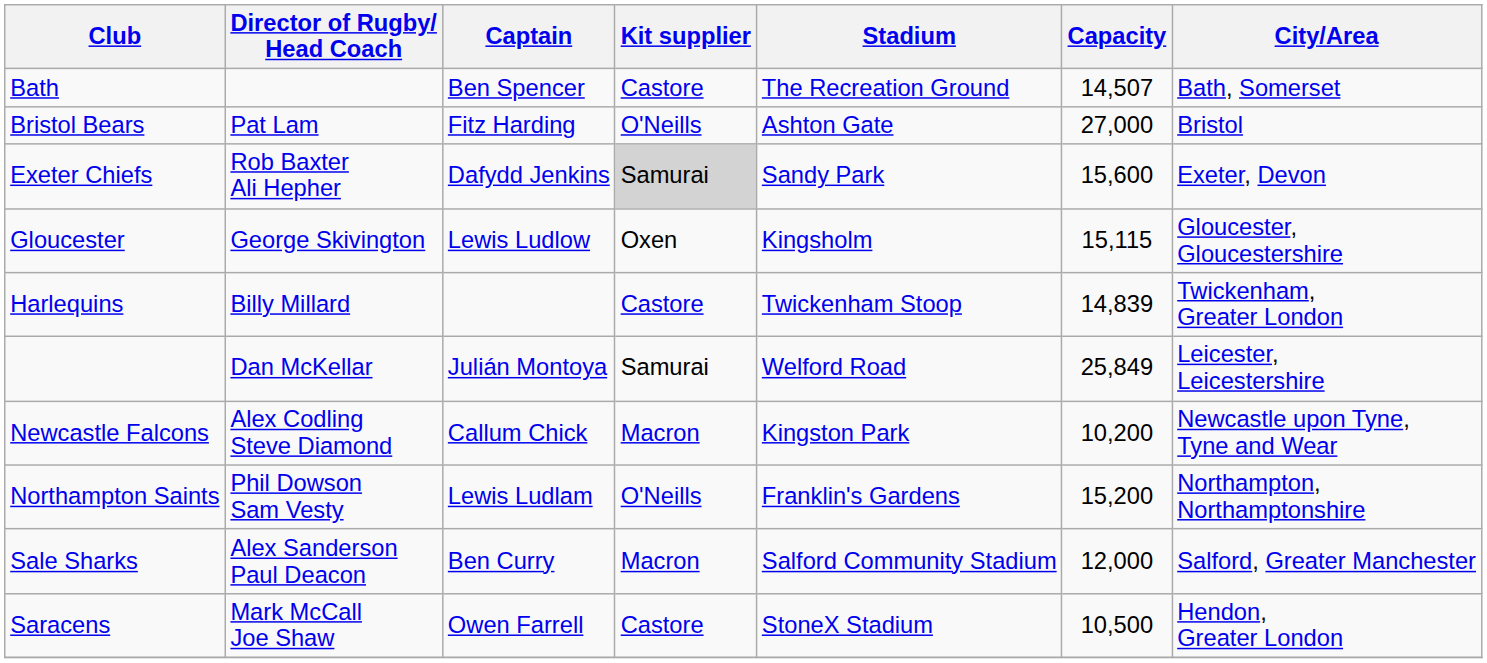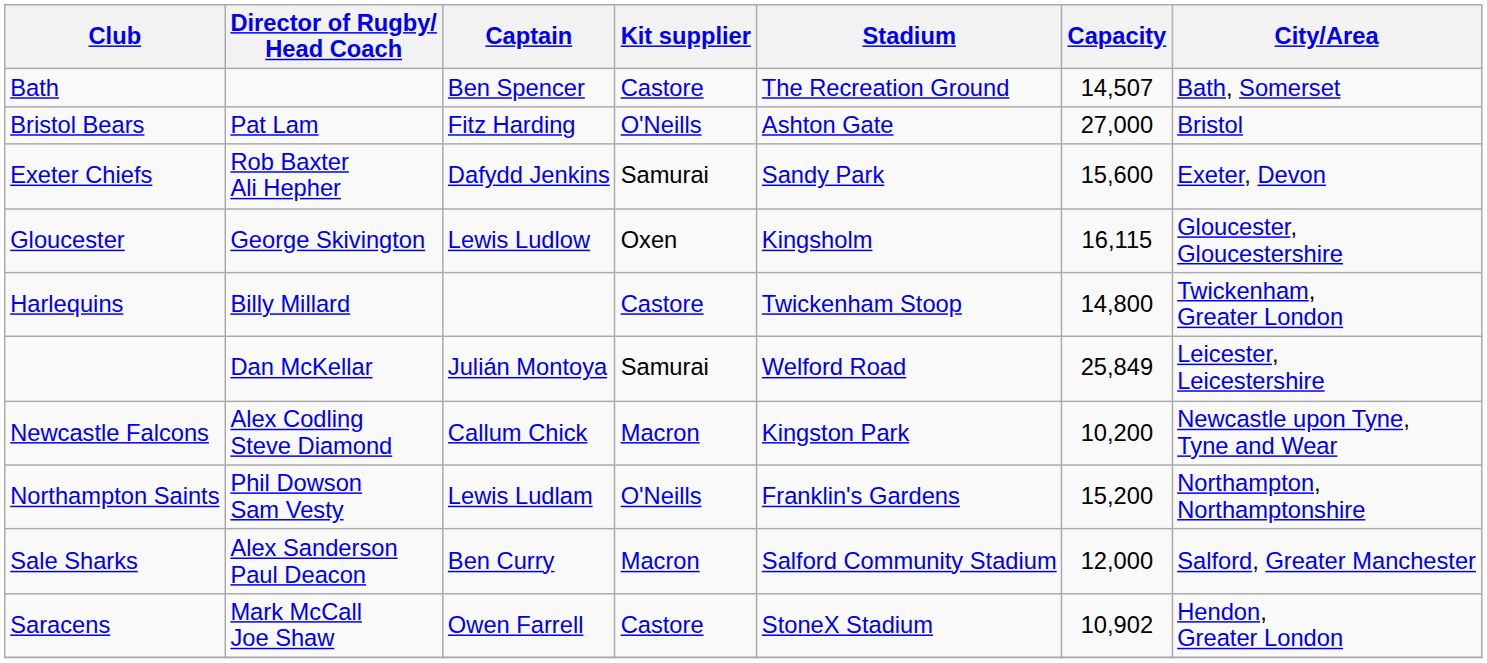 <table class="wikitable sortable">
 <tr>
 <th><a href='#'>Club</a></th>
 <th><a href='#'>Director of Rugby/<br>Head Coach</a></th>
 <th><a href='#'>Captain</a></th>
 <th><a href='#'>Kit supplier</a></th>
 <th><a href='#'>Stadium</a></th>
 <th><a href='#'>Capacity</a></th>
 <th><a href='#'>City/Area</a></th>
 </tr>
 <tr>
 <td><a href='#'>Bath</a></td>
 <td></td>
 <td> <a href='#'>Ben Spencer</a></td>
 <td><a href='#'>Castore</a></td>
 <td><a href='#'>The Recreation Ground</a></td>
 <td align=center>14,507</td>
 <td><a href='#'>Bath</a>, <a href='#'>Somerset</a></td>
 </tr>
 <tr>
 <td><a href='#'>Bristol Bears</a></td>
 <td> <a href='#'>Pat Lam</a></td>
 <td> <a href='#'>Fitz Harding</a></td>
 <td><a href='#'>O'Neills</a></td>
 <td><a href='#'>Ashton Gate</a></td>
 <td align=center>27,000</td>
 <td><a href='#'>Bristol</a></td>
 </tr>
 <tr>
 <td><a href='#'>Exeter Chiefs</a></td>
 <td> <a href='#'>Rob Baxter</a><br> <a href='#'>Ali Hepher</a></td>
 <td> <a href='#'>Dafydd Jenkins</a></td>
-<td style="background: lightgrey;">Samurai</td>
+<td>Samurai</td>
 <td><a href='#'>Sandy Park</a></td>
 <td align=center>15,600</td>
 <td><a href='#'>Exeter</a>, <a href='#'>Devon</a></td>
 </tr>
 <tr>
 <td><a href='#'>Gloucester</a></td>
 <td> <a href='#'>George Skivington</a></td>
 <td> <a href='#'>Lewis Ludlow</a></td>
 <td>Oxen</td>
 <td><a href='#'>Kingsholm</a></td>
-<td align=center>15,115</td>
+<td align=center>16,115</td>
 <td><a href='#'>Gloucester</a>,<br><a href='#'>Gloucestershire</a></td>
 </tr>
 <tr>
 <td><a href='#'>Harlequins</a></td>
 <td> <a href='#'>Billy Millard</a></td>
 <td></td>
 <td><a href='#'>Castore</a></td>
 <td><a href='#'>Twickenham Stoop</a></td>
-<td align=center>14,839</td>
+<td align=center>14,800</td>
 <td><a href='#'>Twickenham</a>,<br><a href='#'>Greater London</a></td>
 </tr>
 <tr>
 <td></td>
 <td> <a href='#'>Dan McKellar</a></td>
 <td> <a href='#'>Julián Montoya</a></td>
 <td>Samurai</td>
 <td><a href='#'>Welford Road</a></td>
 <td align=center>25,849</td>
 <td><a href='#'>Leicester</a>,<br><a href='#'>Leicestershire</a></td>
 </tr>
 <tr>
 <td><a href='#'>Newcastle Falcons</a></td>
 <td> <a href='#'>Alex Codling</a><br> <a href='#'>Steve Diamond</a></td>
 <td> <a href='#'>Callum Chick</a></td>
 <td><a href='#'>Macron</a></td>
 <td><a href='#'>Kingston Park</a></td>
 <td align=center>10,200</td>
 <td><a href='#'>Newcastle upon Tyne</a>,<br><a href='#'>Tyne and Wear</a></td>
 </tr>
 <tr>
 <td><a href='#'>Northampton Saints</a></td>
 <td> <a href='#'>Phil Dowson</a><br> <a href='#'>Sam Vesty</a></td>
 <td> <a href='#'>Lewis Ludlam</a></td>
 <td><a href='#'>O'Neills</a></td>
 <td><a href='#'>Franklin's Gardens</a></td>
 <td align=center>15,200</td>
 <td><a href='#'>Northampton</a>,<br><a href='#'>Northamptonshire</a></td>
 </tr>
 <tr>
 <td><a href='#'>Sale Sharks</a></td>
 <td> <a href='#'>Alex Sanderson</a><br> <a href='#'>Paul Deacon</a></td>
 <td> <a href='#'>Ben Curry</a></td>
 <td><a href='#'>Macron</a></td>
 <td><a href='#'>Salford Community Stadium</a></td>
 <td align=center>12,000</td>
 <td><a href='#'>Salford</a>, <a href='#'>Greater Manchester</a></td>
 </tr>
 <tr>
 <td><a href='#'>Saracens</a></td>
 <td> <a href='#'>Mark McCall</a><br> <a href='#'>Joe Shaw</a></td>
 <td> <a href='#'>Owen Farrell</a></td>
 <td><a href='#'>Castore</a></td>
 <td><a href='#'>StoneX Stadium</a></td>
-<td align=center>10,500</td>
+<td align=center>10,902</td>
 <td><a href='#'>Hendon</a>,<br><a href='#'>Greater London</a></td>
 </tr>
 <tr>
 </tr>
 </table>
